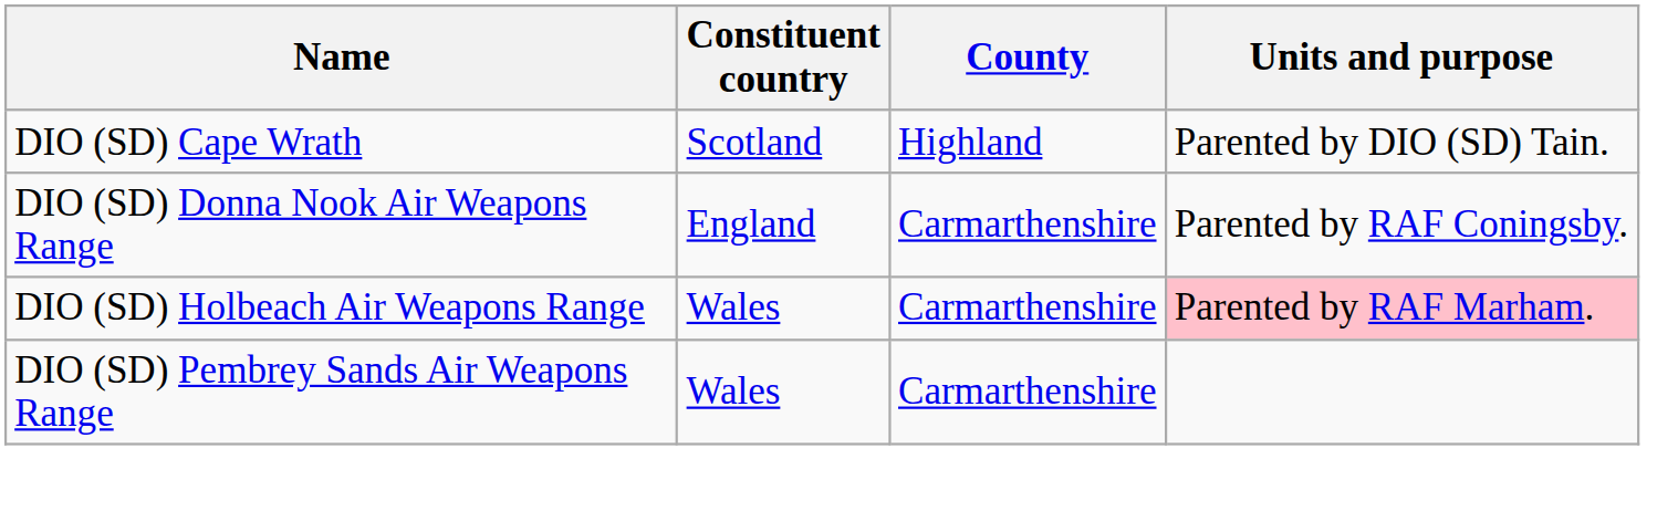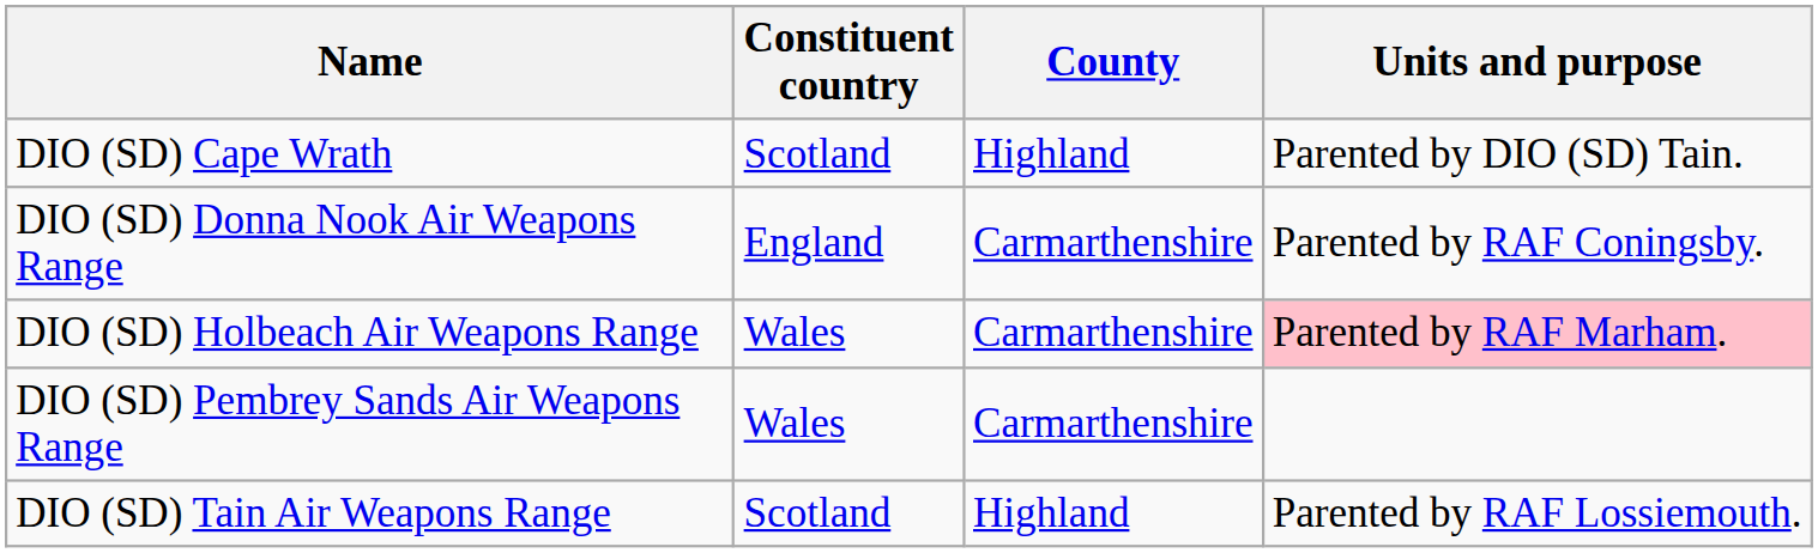 <table class="wikitable sortable">
 <tr>
 <th width=270>Name</th>
 <th width=60>Constituent<br>country</th>
 <th width=100><a href='#'>County</a></th>
 <th class=unsortable>Units and purpose</th>
 </tr>
 <tr>
 <td>DIO (SD) <a href='#'>Cape Wrath</a></td>
 <td><a href='#'>Scotland</a></td>
 <td><a href='#'>Highland</a></td>
 <td>Parented by DIO (SD) Tain.</td>
 </tr>
 <tr>
 <td>DIO (SD) <a href='#'>Donna Nook Air Weapons Range</a></td>
 <td><a href='#'>England</a></td>
 <td><a href='#'>Carmarthenshire</a></td>
 <td>Parented by <a href='#'>RAF Coningsby</a>.</td>
 </tr>
 <tr>
 <td>DIO (SD) <a href='#'>Holbeach Air Weapons Range</a></td>
 <td><a href='#'>Wales</a></td>
 <td><a href='#'>Carmarthenshire</a></td>
 <td style="background: pink;">Parented by <a href='#'>RAF Marham</a>.</td>
 </tr>
 <tr>
 <td>DIO (SD) <a href='#'>Pembrey Sands Air Weapons Range</a></td>
 <td><a href='#'>Wales</a></td>
 <td><a href='#'>Carmarthenshire</a></td>
 <td></td>
 </tr>
+<tr>
+<td>DIO (SD) <a href='#'>Tain Air Weapons Range</a></td>
+<td><a href='#'>Scotland</a></td>
+<td><a href='#'>Highland</a></td>
+<td>Parented by <a href='#'>RAF Lossiemouth</a>.</td>
+</tr>
 </table>
